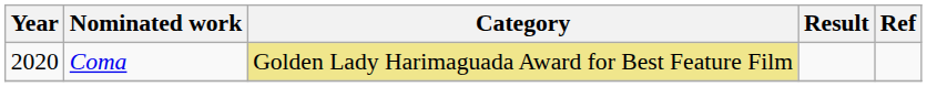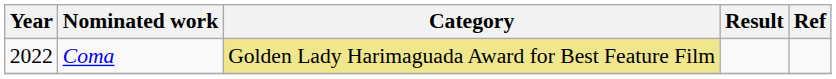 <table class="wikitable sortable">
 <tr>
 <th>Year</th>
 <th>Nominated work</th>
 <th>Category</th>
 <th>Result</th>
 <th>Ref</th>
 </tr>
 <tr>
-<td>2020</td>
+<td>2022</td>
 <td><em><a href='#'>Coma</a></em></td>
 <td style="background: khaki;">Golden Lady Harimaguada Award for Best Feature Film</td>
 <td></td>
 <td></td>
 </tr>
 <tr>
 </tr>
 </table>
